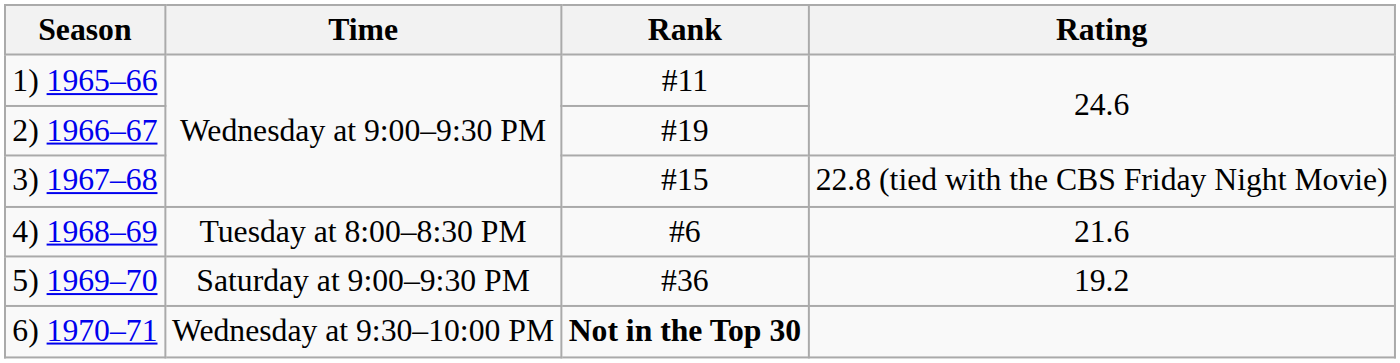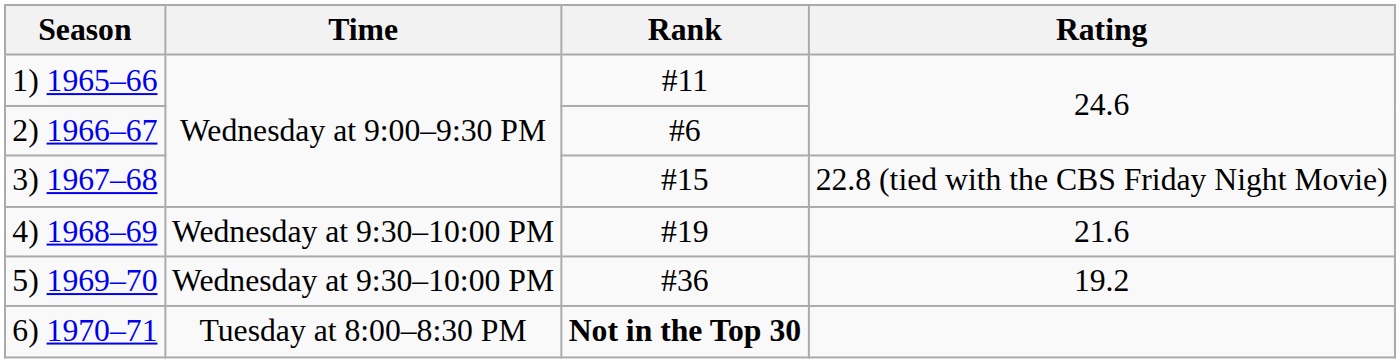 <table class="wikitable" style="text-align:center">
 <tr>
 <th>Season</th>
 <th>Time</th>
 <th>Rank</th>
 <th>Rating</th>
 </tr>
 <tr>
 <td>1) <a href='#'>1965–66</a></td>
 <td rowspan="3">Wednesday at 9:00–9:30 PM</td>
 <td>#11</td>
 <td rowspan="2">24.6</td>
 </tr>
 <tr>
 <td>2) <a href='#'>1966–67</a></td>
-<td>#19</td>
+<td>#6</td>
 </tr>
 <tr>
 <td>3) <a href='#'>1967–68</a></td>
 <td>#15</td>
 <td>22.8 (tied with the CBS Friday Night Movie)</td>
 </tr>
 <tr>
 <td>4) <a href='#'>1968–69</a></td>
-<td>Tuesday at 8:00–8:30 PM</td>
-<td>#6</td>
+<td>Wednesday at 9:30–10:00 PM</td>
+<td>#19</td>
 <td>21.6</td>
 </tr>
 <tr>
 <td>5) <a href='#'>1969–70</a></td>
-<td>Saturday at 9:00–9:30 PM</td>
+<td>Wednesday at 9:30–10:00 PM</td>
 <td>#36</td>
 <td>19.2</td>
 </tr>
 <tr>
 <td>6) <a href='#'>1970–71</a></td>
-<td>Wednesday at 9:30–10:00 PM</td>
+<td>Tuesday at 8:00–8:30 PM</td>
 <td><strong>Not in the Top 30</strong></td>
 <td></td>
 </tr>
 </table>
